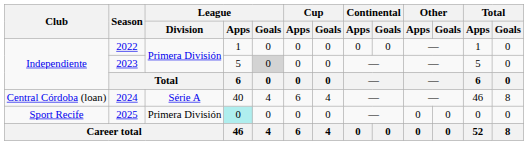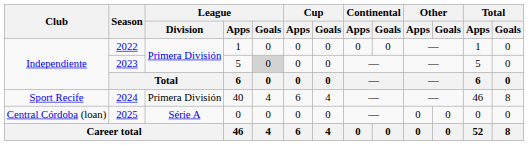 <table class="wikitable" style="text-align: center">
 <tr>
 <th rowspan="2">Club</th>
 <th rowspan="2">Season</th>
 <th colspan="3">League</th>
 <th colspan="2">Cup</th>
 <th colspan="2">Continental</th>
 <th colspan="2">Other</th>
 <th colspan="2">Total</th>
 </tr>
 <tr>
 <th>Division</th>
 <th>Apps</th>
 <th>Goals</th>
 <th>Apps</th>
 <th>Goals</th>
 <th>Apps</th>
 <th>Goals</th>
 <th>Apps</th>
 <th>Goals</th>
 <th>Apps</th>
 <th>Goals</th>
 </tr>
 <tr>
 <td rowspan="3"><a href='#'>Independiente</a></td>
 <td><a href='#'>2022</a></td>
 <td rowspan="2"><a href='#'>Primera División</a></td>
 <td>1</td>
 <td>0</td>
 <td>0</td>
 <td>0</td>
 <td>0</td>
 <td>0</td>
 <td colspan="2">—</td>
 <td>1</td>
 <td>0</td>
 </tr>
 <tr>
 <td><a href='#'>2023</a></td>
 <td>5</td>
 <td style="background: lightgrey;">0</td>
 <td>0</td>
 <td>0</td>
 <td colspan="2">—</td>
 <td colspan="2">—</td>
 <td>5</td>
 <td>0</td>
 </tr>
 <tr>
 <th colspan="2">Total</th>
 <th>6</th>
 <th>0</th>
 <th>0</th>
 <th>0</th>
 <th colspan="2">—</th>
 <th colspan="2">—</th>
 <th>6</th>
 <th>0</th>
 </tr>
 <tr>
-<td><a href='#'>Central Córdoba</a> (loan)</td>
+<td><a href='#'>Sport Recife</a></td>
 <td><a href='#'>2024</a></td>
-<td><a href='#'>Série A</a></td>
+<td>Primera División</td>
 <td>40</td>
 <td>4</td>
 <td>6</td>
 <td>4</td>
 <td colspan="2">—</td>
 <td colspan="2">—</td>
 <td>46</td>
 <td>8</td>
 </tr>
 <tr>
-<td><a href='#'>Sport Recife</a></td>
+<td><a href='#'>Central Córdoba</a> (loan)</td>
 <td><a href='#'>2025</a></td>
-<td>Primera División</td>
-<td style="background: paleturquoise;">0</td>
+<td><a href='#'>Série A</a></td>
+<td>0</td>
 <td>0</td>
 <td>0</td>
 <td>0</td>
 <td colspan="2">—</td>
 <td>0</td>
 <td>0</td>
 <td>0</td>
 <td>0</td>
 </tr>
 <tr>
 <th colspan="3"><strong>Career total</strong></th>
 <th>46</th>
 <th>4</th>
 <th>6</th>
 <th>4</th>
 <th>0</th>
 <th>0</th>
 <th>0</th>
 <th>0</th>
 <th>52</th>
 <th>8</th>
 </tr>
 </table>
